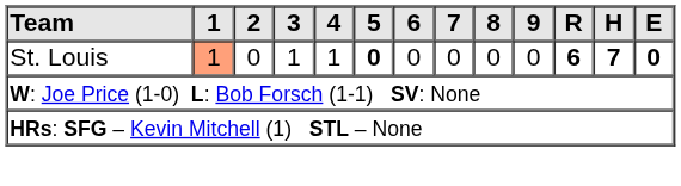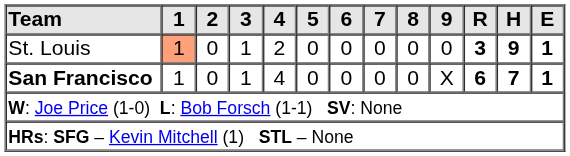 <table border=1 cellspacing=0 width=425 style="margin-left:3em;">
 <tr style="text-align:center; background-color:#e6e6e6;">
 <th align=left width=28%>Team</th>
 <th width=6%>1</th>
 <th width=6%>2</th>
 <th width=6%>3</th>
 <th width=6%>4</th>
 <th width=6%>5</th>
 <th width=6%>6</th>
 <th width=6%>7</th>
 <th width=6%>8</th>
 <th width=6%>9</th>
 <th width=6%>R</th>
 <th width=6%>H</th>
 <th width=6%>E</th>
 </tr>
 <tr style="text-align:center;">
 <td align=left>St. Louis</td>
 <td style="background: lightsalmon;">1</td>
 <td>0</td>
 <td>1</td>
-<td>1</td>
-<td><strong>0</strong></td>
+<td>2</td>
 <td>0</td>
 <td>0</td>
 <td>0</td>
 <td>0</td>
+<td>0</td>
+<td><strong>3</strong></td>
+<td><strong>9</strong></td>
+<td><strong>1</strong></td>
+</tr>
+<tr style="text-align:center;">
+<td align=left><strong>San Francisco</strong></td>
+<td>1</td>
+<td>0</td>
+<td>1</td>
+<td>4</td>
+<td>0</td>
+<td>0</td>
+<td>0</td>
+<td>0</td>
+<td>X</td>
 <td><strong>6</strong></td>
 <td><strong>7</strong></td>
-<td><strong>0</strong></td>
+<td><strong>1</strong></td>
 </tr>
 <tr style="text-align:left;">
 <td colspan=13><small><strong>W</strong>: <a href='#'>Joe Price</a> (1-0)  <strong>L</strong>: <a href='#'>Bob Forsch</a> (1-1)   <strong>SV</strong>: None</small></td>
 </tr>
 <tr style="text-align:left;">
 <td colspan=13><small><strong>HRs</strong>: <strong>SFG</strong> – <a href='#'>Kevin Mitchell</a> (1)   <strong>STL</strong> – None</small></td>
 </tr>
 </table>
